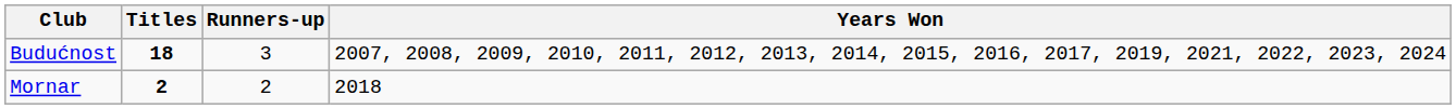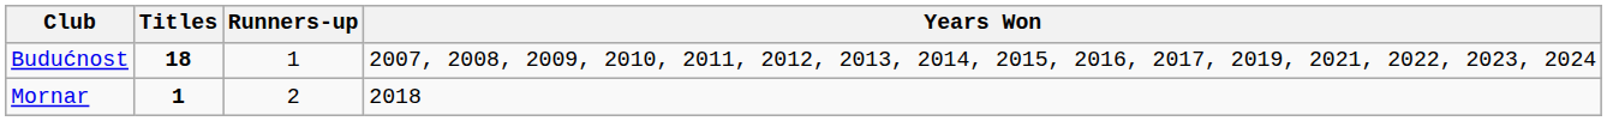 <table class="wikitable" style="font-size:90%">
 <tr>
 <th>Club</th>
 <th>Titles</th>
 <th>Runners-up</th>
 <th>Years Won</th>
 </tr>
 <tr>
 <td><a href='#'>Budućnost</a></td>
 <td align="center"><strong>18</strong></td>
-<td align="center">3</td>
+<td align="center">1</td>
 <td>2007, 2008, 2009, 2010, 2011, 2012, 2013, 2014, 2015, 2016, 2017, 2019, 2021, 2022, 2023, 2024</td>
 </tr>
 <tr>
 <td><a href='#'>Mornar</a></td>
-<td align="center"><strong>2</strong></td>
+<td align="center"><strong>1</strong></td>
 <td align="center">2</td>
 <td>2018</td>
 </tr>
 </table>
